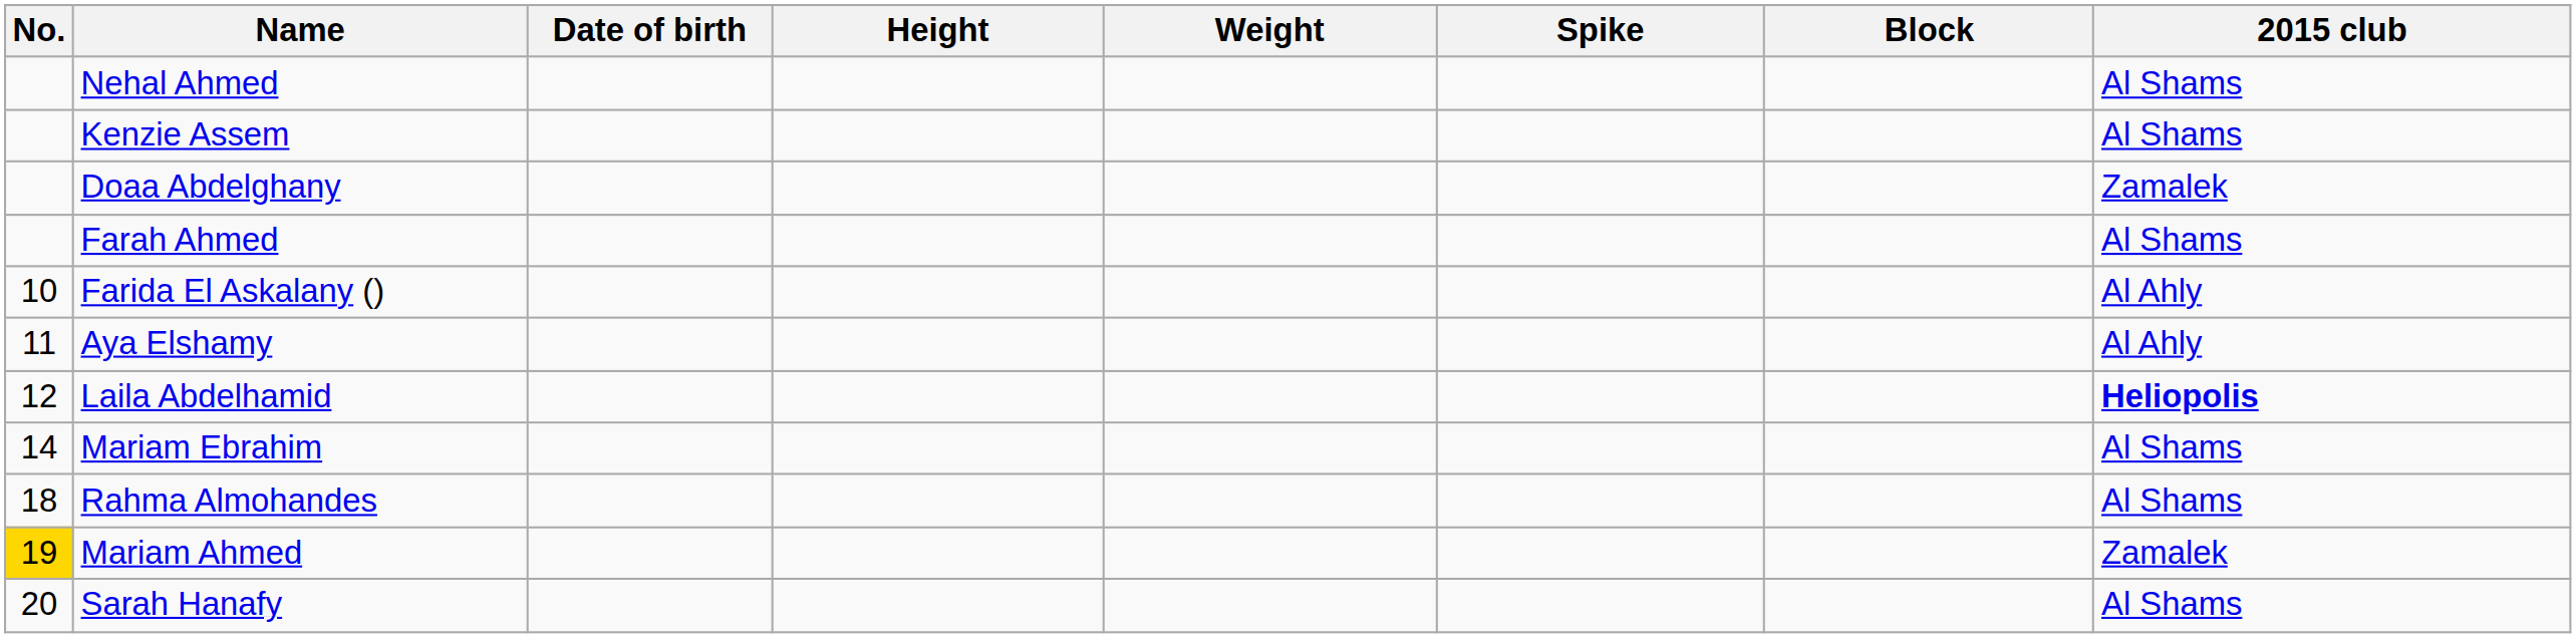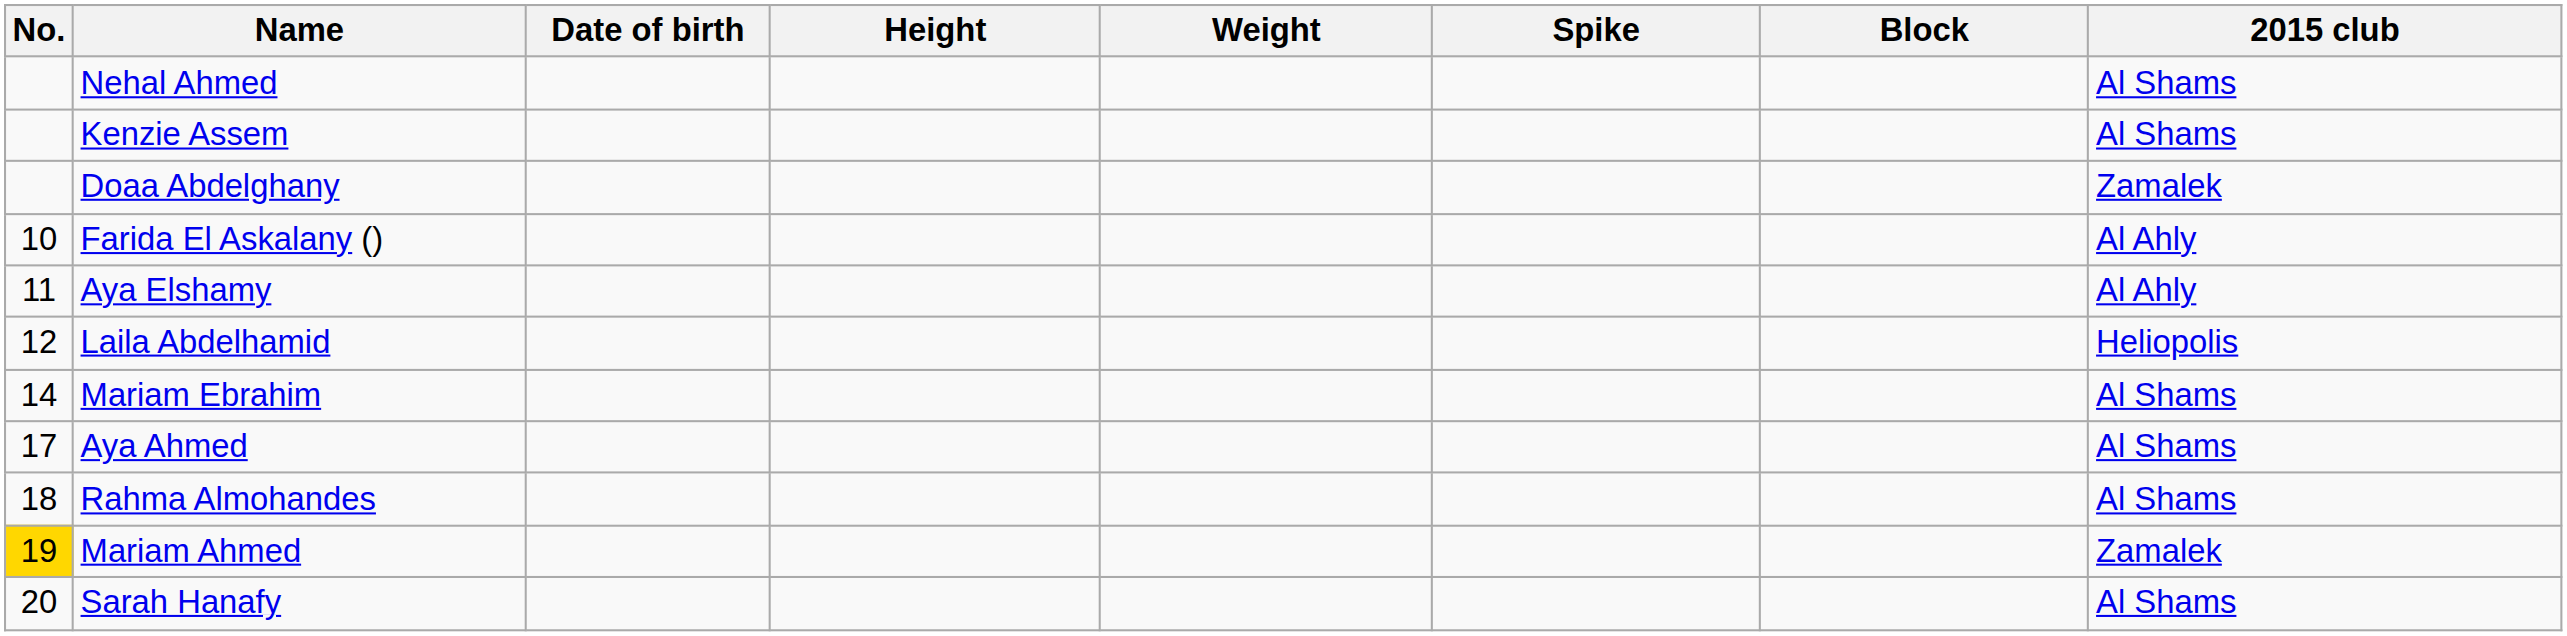 <table class="wikitable sortable" style="text-align:center;">
 <tr>
 <th>No.</th>
 <th style="width:15em">Name</th>
 <th style="width:8em">Date of birth</th>
 <th style="width:11em">Height</th>
 <th style="width:11em">Weight</th>
 <th style="width:11em">Spike</th>
 <th style="width:11em">Block</th>
 <th style="width:16em">2015 club</th>
 </tr>
 <tr>
 <td></td>
 <td align=left><a href='#'>Nehal Ahmed</a></td>
 <td align=right></td>
 <td></td>
 <td></td>
 <td></td>
 <td></td>
 <td align=left> <a href='#'>Al Shams</a></td>
 </tr>
 <tr>
 <td></td>
 <td align=left><a href='#'>Kenzie Assem</a></td>
 <td align=right></td>
 <td></td>
 <td></td>
 <td></td>
 <td></td>
 <td align=left> <a href='#'>Al Shams</a></td>
 </tr>
 <tr>
 <td></td>
 <td align=left><a href='#'>Doaa Abdelghany</a></td>
 <td align=right></td>
 <td></td>
 <td></td>
 <td></td>
 <td></td>
 <td align=left> <a href='#'>Zamalek</a></td>
 </tr>
 <tr>
-<td></td>
-<td align=left><a href='#'>Farah Ahmed</a></td>
-<td align=right></td>
-<td></td>
-<td></td>
-<td></td>
-<td></td>
-<td align=left> <a href='#'>Al Shams</a></td>
-</tr>
-<tr>
 <td>10</td>
 <td align=left><a href='#'>Farida El Askalany</a> ()</td>
 <td align=right></td>
 <td></td>
 <td></td>
 <td></td>
 <td></td>
 <td align=left> <a href='#'>Al Ahly</a></td>
 </tr>
 <tr>
 <td>11</td>
 <td align=left><a href='#'>Aya Elshamy</a></td>
 <td align=right></td>
 <td></td>
 <td></td>
 <td></td>
 <td></td>
 <td align=left> <a href='#'>Al Ahly</a></td>
 </tr>
 <tr>
 <td>12</td>
 <td align=left><a href='#'>Laila Abdelhamid</a></td>
 <td align=right></td>
 <td></td>
 <td></td>
 <td></td>
 <td></td>
-<td align=left><strong> <a href='#'>Heliopolis</a></strong></td>
+<td align=left> <a href='#'>Heliopolis</a></td>
 </tr>
 <tr>
 <td>14</td>
 <td align=left><a href='#'>Mariam Ebrahim</a></td>
+<td align=right></td>
+<td></td>
+<td></td>
+<td></td>
+<td></td>
+<td align=left> <a href='#'>Al Shams</a></td>
+</tr>
+<tr>
+<td>17</td>
+<td align=left><a href='#'>Aya Ahmed</a></td>
 <td align=right></td>
 <td></td>
 <td></td>
 <td></td>
 <td></td>
 <td align=left> <a href='#'>Al Shams</a></td>
 </tr>
 <tr>
 <td>18</td>
 <td align=left><a href='#'>Rahma Almohandes</a></td>
 <td align=right></td>
 <td></td>
 <td></td>
 <td></td>
 <td></td>
 <td align=left> <a href='#'>Al Shams</a></td>
 </tr>
 <tr>
 <td style="background: gold;">19</td>
 <td align=left><a href='#'>Mariam Ahmed</a></td>
 <td align=right></td>
 <td></td>
 <td></td>
 <td></td>
 <td></td>
 <td align=left> <a href='#'>Zamalek</a></td>
 </tr>
 <tr>
 <td>20</td>
 <td align=left><a href='#'>Sarah Hanafy</a></td>
 <td align=right></td>
 <td></td>
 <td></td>
 <td></td>
 <td></td>
 <td align=left> <a href='#'>Al Shams</a></td>
 </tr>
 </table>
